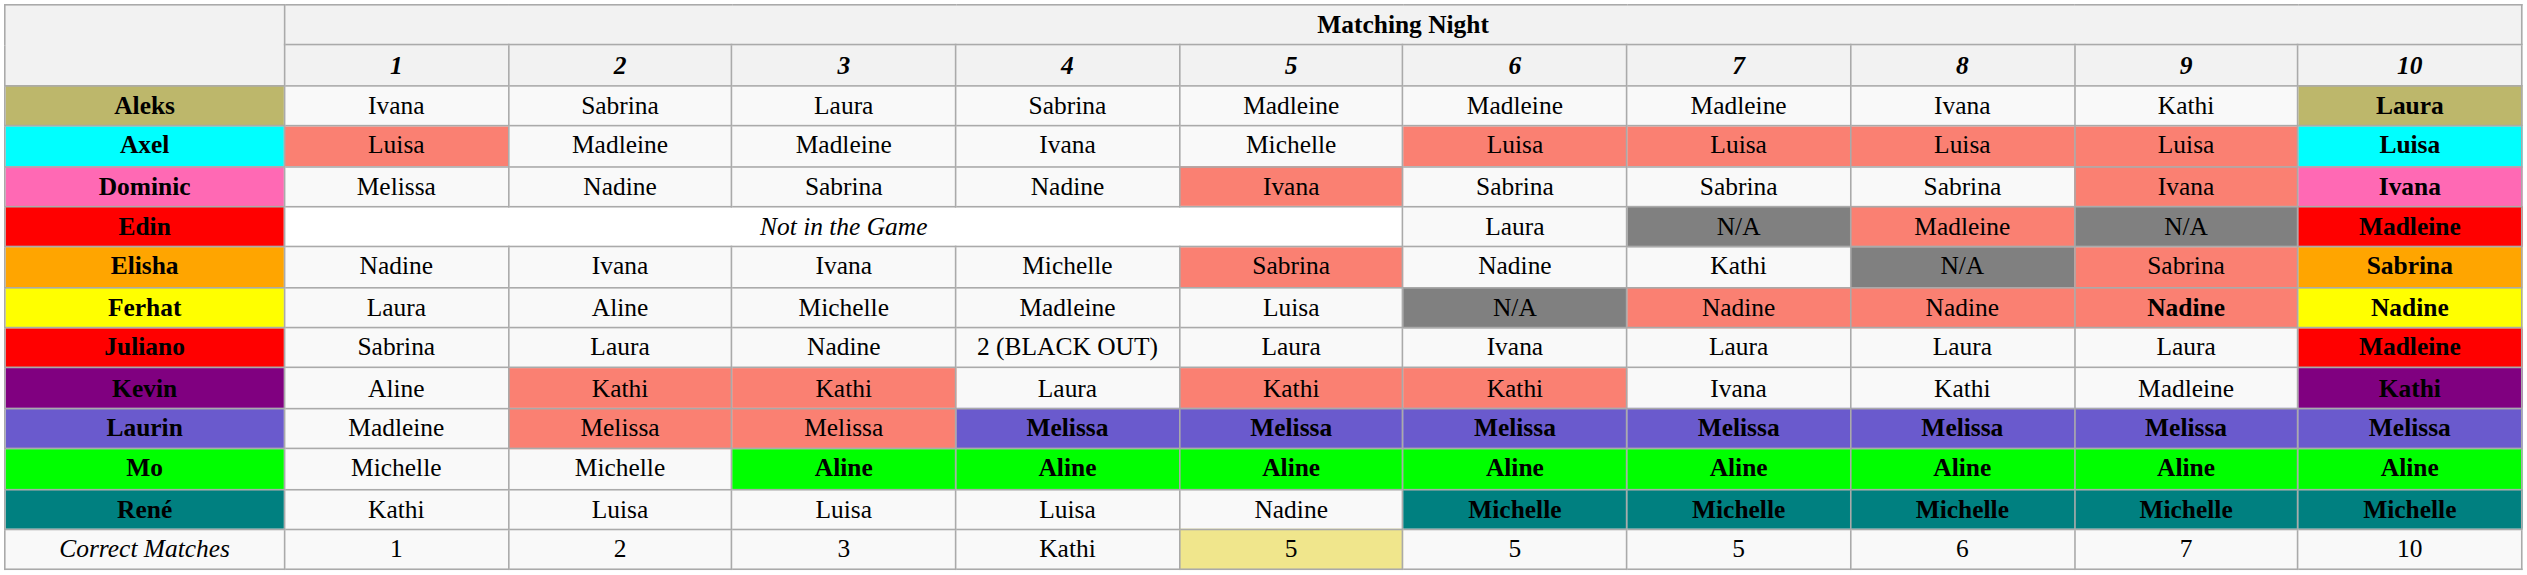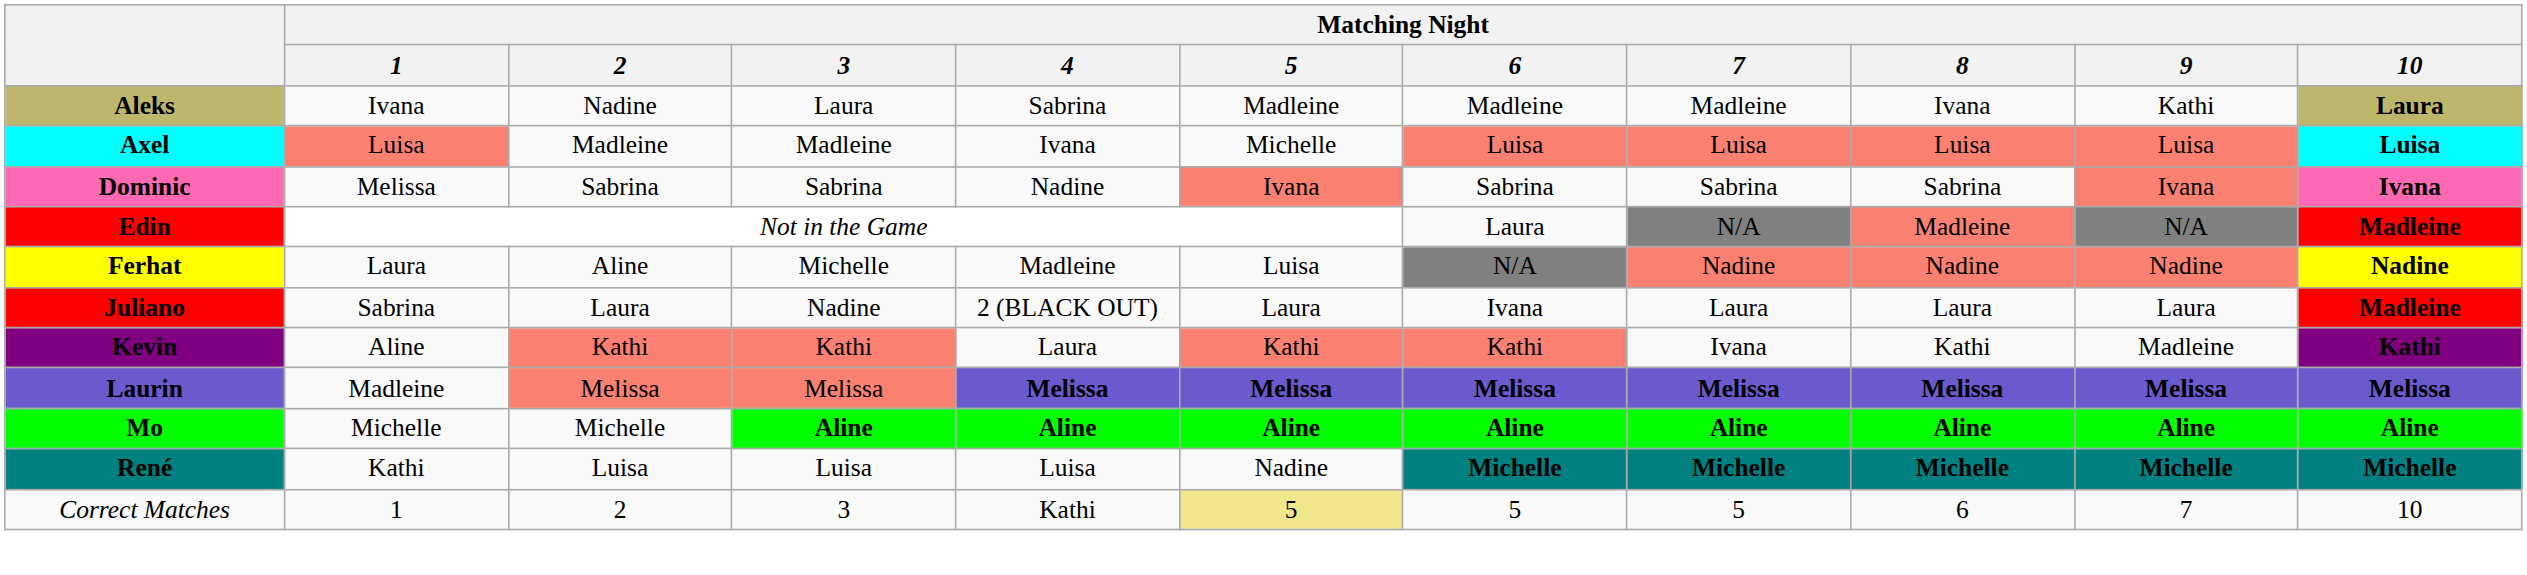 <table class="wikitable" style="text-align:center; width:100%;">
 <tr>
 <th rowspan="2" style="width:10%;"></th>
 <th colspan="10" style="text-align:center;">Matching Night</th>
 </tr>
 <tr>
 <th style="text-align:center; width:8%;"><em>1</em></th>
 <th style="text-align:center; width:8%;"><em>2</em></th>
 <th style="text-align:center; width:8%;"><em>3</em></th>
 <th style="text-align:center; width:8%;"><em>4</em></th>
 <th style="text-align:center; width:8%;"><em>5</em></th>
 <th style="text-align:center; width:8%;"><em>6</em></th>
 <th style="text-align:center; width:8%;"><em>7</em></th>
 <th style="text-align:center; width:8%;"><em>8</em></th>
 <th style="text-align:center; width:8%;"><em>9</em></th>
 <th style="text-align:center; width:8%;"><em>10</em></th>
 </tr>
 <tr>
 <td style="background:darkkhaki"><strong>Aleks</strong></td>
 <td>Ivana</td>
-<td>Sabrina</td>
+<td>Nadine</td>
 <td>Laura</td>
 <td>Sabrina</td>
 <td>Madleine</td>
 <td>Madleine</td>
 <td>Madleine</td>
 <td>Ivana</td>
 <td>Kathi</td>
 <td style="background:darkkhaki"><strong>Laura</strong></td>
 </tr>
 <tr>
 <td style="background:aqua"><strong>Axel</strong></td>
 <td style="background:salmon">Luisa</td>
 <td>Madleine</td>
 <td>Madleine</td>
 <td>Ivana</td>
 <td>Michelle</td>
 <td style="background:salmon">Luisa</td>
 <td style="background:salmon">Luisa</td>
 <td style="background:salmon">Luisa</td>
 <td style="background:salmon">Luisa</td>
 <td style="background:aqua"><strong>Luisa</strong></td>
 </tr>
 <tr>
 <td style="background:hotpink"><strong>Dominic</strong></td>
 <td>Melissa</td>
-<td>Nadine</td>
+<td>Sabrina</td>
 <td>Sabrina</td>
 <td>Nadine</td>
 <td style="background:salmon">Ivana</td>
 <td>Sabrina</td>
 <td>Sabrina</td>
 <td>Sabrina</td>
 <td style="background:salmon">Ivana</td>
 <td style="background:hotpink"><strong>Ivana</strong></td>
 </tr>
 <tr>
 <td style="background:red"><strong>Edin</strong></td>
 <td style="background:#ffffff;" colspan="5"><em>Not in the Game</em></td>
 <td>Laura</td>
 <td style="background:gray">N/A</td>
 <td style="background:salmon">Madleine</td>
 <td style="background:gray">N/A</td>
 <td style="background:red"><strong>Madleine</strong></td>
 </tr>
 <tr>
-<td style="background:orange"><strong>Elisha</strong></td>
-<td>Nadine</td>
-<td>Ivana</td>
-<td>Ivana</td>
-<td>Michelle</td>
-<td style="background:salmon">Sabrina</td>
-<td>Nadine</td>
-<td>Kathi</td>
-<td style="background:gray">N/A</td>
-<td style="background:salmon">Sabrina</td>
-<td style="background:orange"><strong>Sabrina</strong></td>
-</tr>
-<tr>
 <td style="background:yellow"><strong>Ferhat</strong></td>
 <td>Laura</td>
 <td>Aline</td>
 <td>Michelle</td>
 <td>Madleine</td>
 <td>Luisa</td>
 <td style="background:gray">N/A</td>
 <td style="background:salmon">Nadine</td>
 <td style="background:salmon">Nadine</td>
-<td style="background:salmon"><strong>Nadine</strong></td>
+<td style="background:salmon">Nadine</td>
 <td style="background:yellow"><strong>Nadine</strong></td>
 </tr>
 <tr>
 <td style="background:red"><strong>Juliano</strong></td>
 <td>Sabrina</td>
 <td>Laura</td>
 <td>Nadine</td>
 <td>2 (BLACK OUT)</td>
 <td>Laura</td>
 <td>Ivana</td>
 <td>Laura</td>
 <td>Laura</td>
 <td>Laura</td>
 <td style="background:red"><strong>Madleine</strong></td>
 </tr>
 <tr>
 <td style="background:purple"><strong>Kevin</strong></td>
 <td>Aline</td>
 <td style="background:salmon">Kathi</td>
 <td style="background:salmon">Kathi</td>
 <td>Laura</td>
 <td style="background:salmon">Kathi</td>
 <td style="background:salmon">Kathi</td>
 <td>Ivana</td>
 <td>Kathi</td>
 <td>Madleine</td>
 <td style="background:purple"><strong>Kathi</strong></td>
 </tr>
 <tr>
 <td style="background:slateblue"><strong>Laurin</strong></td>
 <td>Madleine</td>
 <td style="background:salmon">Melissa</td>
 <td style="background:salmon">Melissa</td>
 <td style="background:slateblue"><strong>Melissa</strong></td>
 <td style="background:slateblue"><strong>Melissa</strong></td>
 <td style="background:slateblue"><strong>Melissa</strong></td>
 <td style="background:slateblue"><strong>Melissa</strong></td>
 <td style="background:slateblue"><strong>Melissa</strong></td>
 <td style="background:slateblue"><strong>Melissa</strong></td>
 <td style="background:slateblue"><strong>Melissa</strong></td>
 </tr>
 <tr>
 <td style="background:lime"><strong>Mo</strong></td>
 <td>Michelle</td>
 <td>Michelle</td>
 <td style="background:lime"><strong>Aline</strong></td>
 <td style="background:lime"><strong>Aline</strong></td>
 <td style="background:lime"><strong>Aline</strong></td>
 <td style="background:lime"><strong>Aline</strong></td>
 <td style="background:lime"><strong>Aline</strong></td>
 <td style="background:lime"><strong>Aline</strong></td>
 <td style="background:lime"><strong>Aline</strong></td>
 <td style="background:lime"><strong>Aline</strong></td>
 </tr>
 <tr>
 <td style="background:teal"><strong>René</strong></td>
 <td>Kathi</td>
 <td>Luisa</td>
 <td>Luisa</td>
 <td>Luisa</td>
 <td>Nadine</td>
 <td style="background:teal"><strong>Michelle</strong></td>
 <td style="background:teal"><strong>Michelle</strong></td>
 <td style="background:teal"><strong>Michelle</strong></td>
 <td style="background:teal"><strong>Michelle</strong></td>
 <td style="background:teal"><strong>Michelle</strong></td>
 </tr>
 <tr>
 <td><em>Correct Matches</em></td>
 <td>1</td>
 <td>2</td>
 <td>3</td>
 <td>Kathi</td>
 <td style="background: khaki;">5</td>
 <td>5</td>
 <td>5</td>
 <td>6</td>
 <td>7</td>
 <td>10</td>
 </tr>
 </table>
